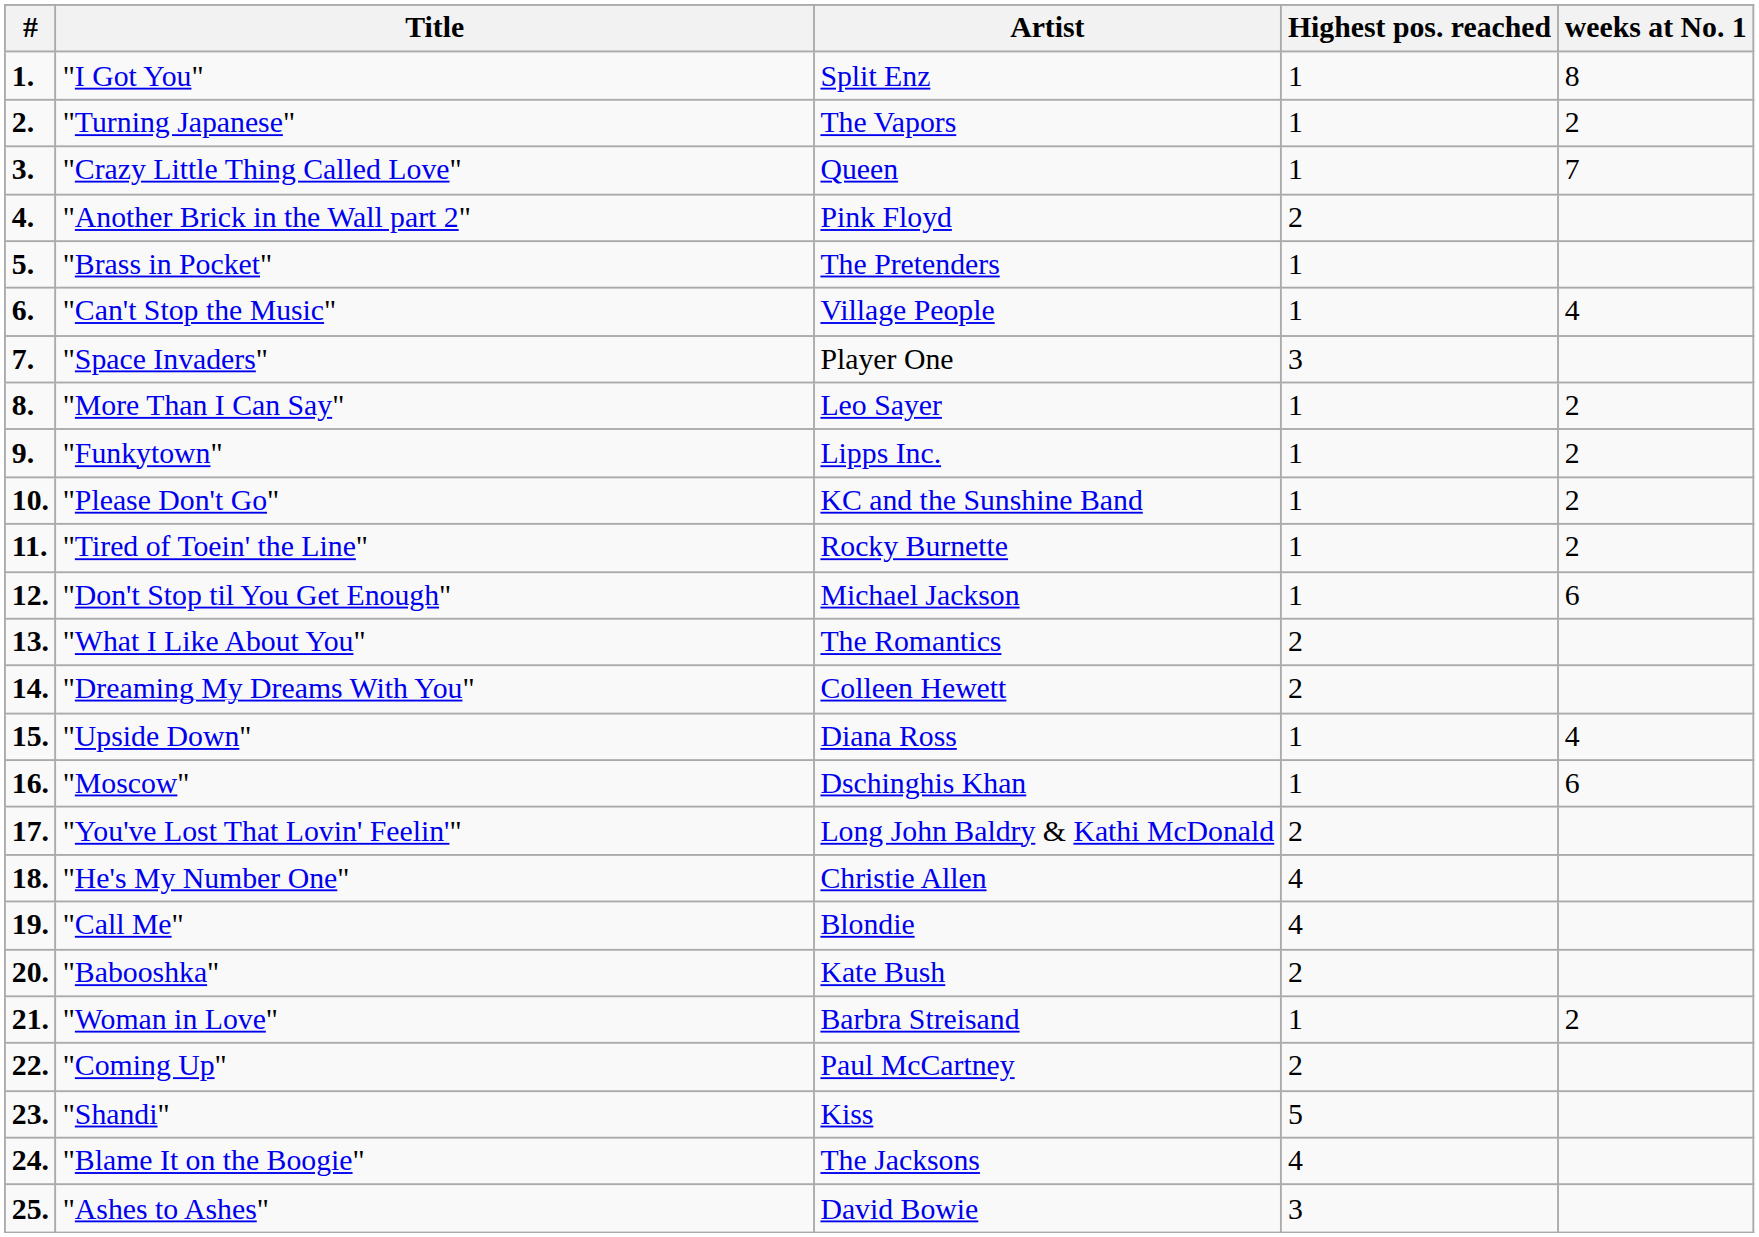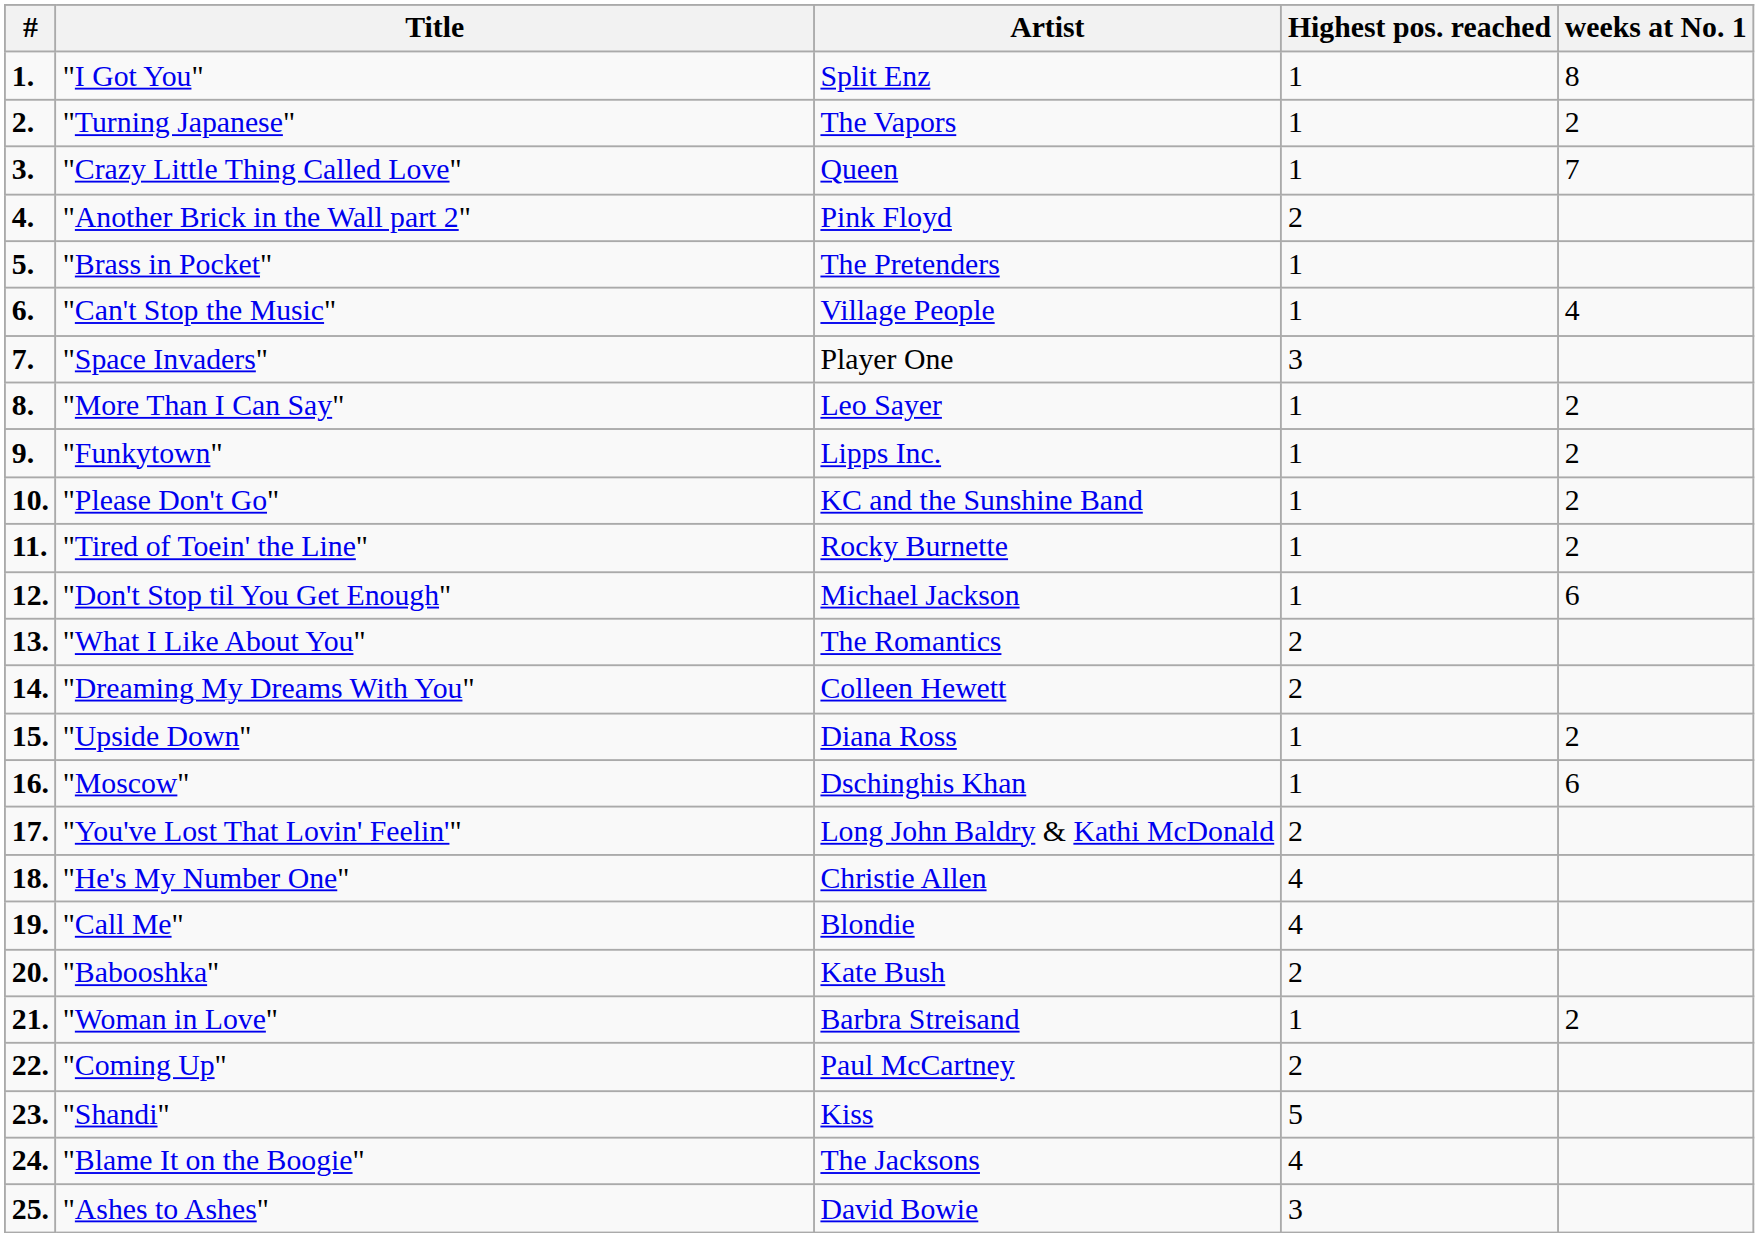 <table class="wikitable sortable">
 <tr>
 <th>#</th>
 <th width="400">Title</th>
 <th>Artist</th>
 <th>Highest pos. reached</th>
 <th>weeks at No. 1</th>
 </tr>
 <tr>
 <td><strong>1.</strong></td>
 <td>"<a href='#'>I Got You</a>"</td>
 <td><a href='#'>Split Enz</a></td>
 <td>1</td>
 <td>8</td>
 </tr>
 <tr>
 <td><strong>2.</strong></td>
 <td>"<a href='#'>Turning Japanese</a>"</td>
 <td><a href='#'>The Vapors</a></td>
 <td>1</td>
 <td>2</td>
 </tr>
 <tr>
 <td><strong>3.</strong></td>
 <td>"<a href='#'>Crazy Little Thing Called Love</a>"</td>
 <td><a href='#'>Queen</a></td>
 <td>1</td>
 <td>7</td>
 </tr>
 <tr>
 <td><strong>4.</strong></td>
 <td>"<a href='#'>Another Brick in the Wall part 2</a>"</td>
 <td><a href='#'>Pink Floyd</a></td>
 <td>2</td>
 <td></td>
 </tr>
 <tr>
 <td><strong>5.</strong></td>
 <td>"<a href='#'>Brass in Pocket</a>"</td>
 <td><a href='#'>The Pretenders</a></td>
 <td>1</td>
 <td></td>
 </tr>
 <tr>
 <td><strong>6.</strong></td>
 <td>"<a href='#'>Can't Stop the Music</a>"</td>
 <td><a href='#'>Village People</a></td>
 <td>1</td>
 <td>4</td>
 </tr>
 <tr>
 <td><strong>7.</strong></td>
 <td>"<a href='#'>Space Invaders</a>"</td>
 <td>Player One</td>
 <td>3</td>
 <td></td>
 </tr>
 <tr>
 <td><strong>8.</strong></td>
 <td>"<a href='#'>More Than I Can Say</a>"</td>
 <td><a href='#'>Leo Sayer</a></td>
 <td>1</td>
 <td>2</td>
 </tr>
 <tr>
 <td><strong>9.</strong></td>
 <td>"<a href='#'>Funkytown</a>"</td>
 <td><a href='#'>Lipps Inc.</a></td>
 <td>1</td>
 <td>2</td>
 </tr>
 <tr>
 <td><strong>10.</strong></td>
 <td>"<a href='#'>Please Don't Go</a>"</td>
 <td><a href='#'>KC and the Sunshine Band</a></td>
 <td>1</td>
 <td>2</td>
 </tr>
 <tr>
 <td><strong>11.</strong></td>
 <td>"<a href='#'>Tired of Toein' the Line</a>"</td>
 <td><a href='#'>Rocky Burnette</a></td>
 <td>1</td>
 <td>2</td>
 </tr>
 <tr>
 <td><strong>12.</strong></td>
 <td>"<a href='#'>Don't Stop til You Get Enough</a>"</td>
 <td><a href='#'>Michael Jackson</a></td>
 <td>1</td>
 <td>6</td>
 </tr>
 <tr>
 <td><strong>13.</strong></td>
 <td>"<a href='#'>What I Like About You</a>"</td>
 <td><a href='#'>The Romantics</a></td>
 <td>2</td>
 <td></td>
 </tr>
 <tr>
 <td><strong>14.</strong></td>
 <td>"<a href='#'>Dreaming My Dreams With You</a>"</td>
 <td><a href='#'>Colleen Hewett</a></td>
 <td>2</td>
 <td></td>
 </tr>
 <tr>
 <td><strong>15.</strong></td>
 <td>"<a href='#'>Upside Down</a>"</td>
 <td><a href='#'>Diana Ross</a></td>
 <td>1</td>
-<td>4</td>
+<td>2</td>
 </tr>
 <tr>
 <td><strong>16.</strong></td>
 <td>"<a href='#'>Moscow</a>"</td>
 <td><a href='#'>Dschinghis Khan</a></td>
 <td>1</td>
 <td>6</td>
 </tr>
 <tr>
 <td><strong>17.</strong></td>
 <td>"<a href='#'>You've Lost That Lovin' Feelin'</a>"</td>
 <td><a href='#'>Long John Baldry</a> & <a href='#'>Kathi McDonald</a></td>
 <td>2</td>
 <td></td>
 </tr>
 <tr>
 <td><strong>18.</strong></td>
 <td>"<a href='#'>He's My Number One</a>"</td>
 <td><a href='#'>Christie Allen</a></td>
 <td>4</td>
 <td></td>
 </tr>
 <tr>
 <td><strong>19.</strong></td>
 <td>"<a href='#'>Call Me</a>"</td>
 <td><a href='#'>Blondie</a></td>
 <td>4</td>
 <td></td>
 </tr>
 <tr>
 <td><strong>20.</strong></td>
 <td>"<a href='#'>Babooshka</a>"</td>
 <td><a href='#'>Kate Bush</a></td>
 <td>2</td>
 <td></td>
 </tr>
 <tr>
 <td><strong>21.</strong></td>
 <td>"<a href='#'>Woman in Love</a>"</td>
 <td><a href='#'>Barbra Streisand</a></td>
 <td>1</td>
 <td>2</td>
 </tr>
 <tr>
 <td><strong>22.</strong></td>
 <td>"<a href='#'>Coming Up</a>"</td>
 <td><a href='#'>Paul McCartney</a></td>
 <td>2</td>
 <td></td>
 </tr>
 <tr>
 <td><strong>23.</strong></td>
 <td>"<a href='#'>Shandi</a>"</td>
 <td><a href='#'>Kiss</a></td>
 <td>5</td>
 <td></td>
 </tr>
 <tr>
 <td><strong>24.</strong></td>
 <td>"<a href='#'>Blame It on the Boogie</a>"</td>
 <td><a href='#'>The Jacksons</a></td>
 <td>4</td>
 <td></td>
 </tr>
 <tr>
 <td><strong>25.</strong></td>
 <td>"<a href='#'>Ashes to Ashes</a>"</td>
 <td><a href='#'>David Bowie</a></td>
 <td>3</td>
 <td></td>
 </tr>
 </table>
